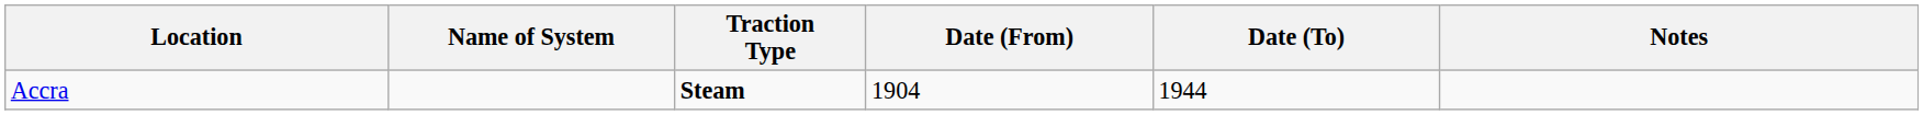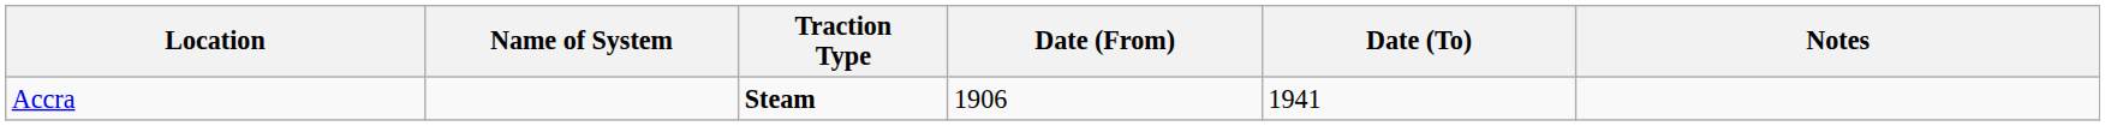 <table class="wikitable" style="width:100%;">
 <tr>
 <th style="width:20%;">Location</th>
 <th style="width:15%;">Name of System</th>
 <th style="width:10%;">Traction<br>Type</th>
 <th style="width:15%;">Date (From)</th>
 <th style="width:15%;">Date (To)</th>
 <th style="width:25%;">Notes</th>
 </tr>
 <tr>
 <td><a href='#'>Accra</a></td>
 <td> </td>
 <td><strong>Steam</strong></td>
-<td>1904</td>
-<td>1944</td>
+<td>1906</td>
+<td>1941</td>
 <td> </td>
 </tr>
 </table>
